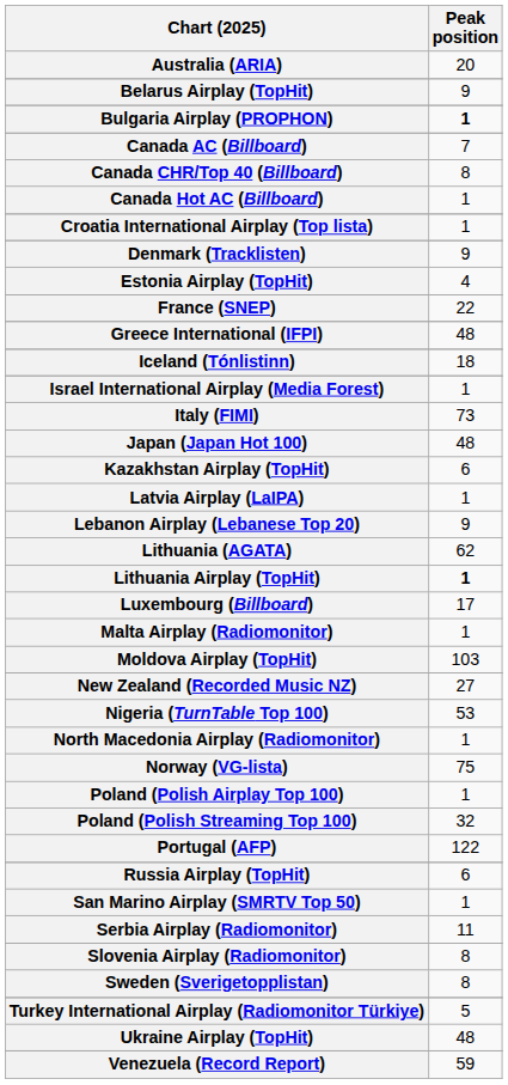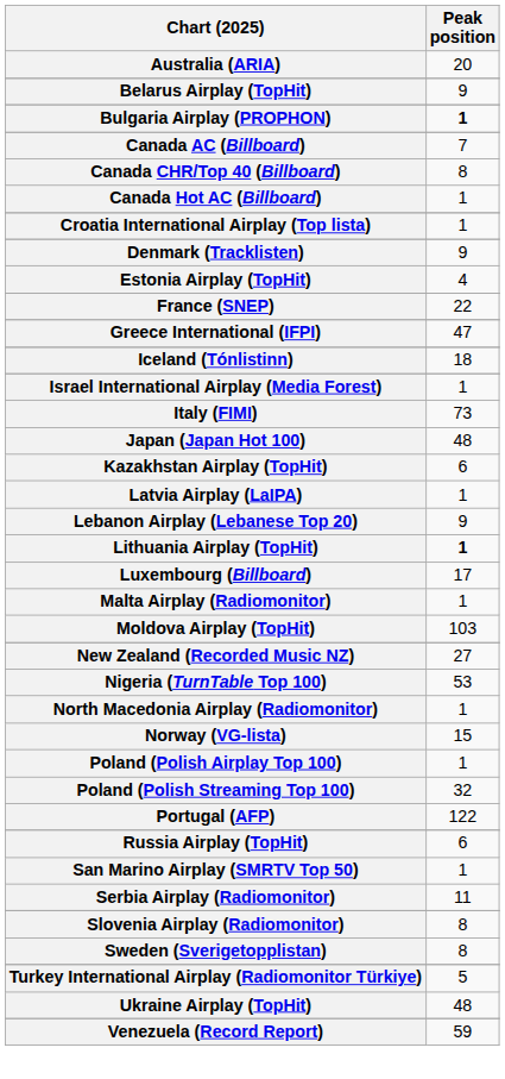 <table class="wikitable sortable plainrowheaders" style="text-align:center">
 <tr>
 <th scope="col">Chart (2025)</th>
 <th scope="col">Peak<br>position</th>
 </tr>
 <tr>
 <th scope="row">Australia (<a href='#'>ARIA</a>)</th>
 <td>20</td>
 </tr>
 <tr>
 </tr>
 <tr>
 <th scope="row">Belarus Airplay (<a href='#'>TopHit</a>)</th>
 <td>9</td>
 </tr>
 <tr>
 </tr>
 <tr>
 </tr>
 <tr>
 <th scope="row">Bulgaria Airplay (<a href='#'>PROPHON</a>)</th>
 <td><strong>1</strong></td>
 </tr>
 <tr>
 </tr>
 <tr>
 <th scope="row">Canada <a href='#'>AC</a> (<em><a href='#'>Billboard</a></em>)</th>
 <td>7</td>
 </tr>
 <tr>
 <th scope="row">Canada <a href='#'>CHR/Top 40</a> (<em><a href='#'>Billboard</a></em>)</th>
 <td>8</td>
 </tr>
 <tr>
 <th scope="row">Canada <a href='#'>Hot AC</a> (<em><a href='#'>Billboard</a></em>)</th>
 <td>1</td>
 </tr>
 <tr>
 </tr>
 <tr>
 <th scope="row">Croatia International Airplay (<a href='#'>Top lista</a>)</th>
 <td>1</td>
 </tr>
 <tr>
 </tr>
 <tr>
 </tr>
 <tr>
 <th scope="row">Denmark (<a href='#'>Tracklisten</a>)</th>
 <td>9</td>
 </tr>
 <tr>
 <th scope="row">Estonia Airplay (<a href='#'>TopHit</a>)</th>
 <td>4</td>
 </tr>
 <tr>
 </tr>
 <tr>
 <th scope="row">France (<a href='#'>SNEP</a>)</th>
 <td>22</td>
 </tr>
 <tr>
 </tr>
 <tr>
 </tr>
 <tr>
 <th scope="row">Greece International (<a href='#'>IFPI</a>)</th>
-<td>48</td>
+<td>47</td>
 </tr>
 <tr>
 </tr>
 <tr>
 <th scope="row">Iceland (<a href='#'>Tónlistinn</a>)</th>
 <td>18</td>
 </tr>
 <tr>
 </tr>
 <tr>
 <th scope="row">Israel International Airplay (<a href='#'>Media Forest</a>)</th>
 <td>1</td>
 </tr>
 <tr>
 <th scope="row">Italy (<a href='#'>FIMI</a>)</th>
 <td>73</td>
 </tr>
 <tr>
 <th scope="row">Japan (<a href='#'>Japan Hot 100</a>)</th>
 <td>48</td>
 </tr>
 <tr>
 <th scope="row">Kazakhstan Airplay (<a href='#'>TopHit</a>)</th>
 <td>6</td>
 </tr>
 <tr>
 <th scope="row">Latvia Airplay (<a href='#'>LaIPA</a>)</th>
 <td>1</td>
 </tr>
 <tr>
 <th scope="row">Lebanon Airplay (<a href='#'>Lebanese Top 20</a>)</th>
 <td>9</td>
-</tr>
-<tr>
-<th scope="row">Lithuania (<a href='#'>AGATA</a>)</th>
-<td>62</td>
 </tr>
 <tr>
 <th scope="row">Lithuania Airplay (<a href='#'>TopHit</a>)</th>
 <td><strong>1</strong></td>
 </tr>
 <tr>
 <th scope="row">Luxembourg (<em><a href='#'>Billboard</a></em>)</th>
 <td>17</td>
 </tr>
 <tr>
 <th scope="row">Malta Airplay (<a href='#'>Radiomonitor</a>)</th>
 <td>1</td>
 </tr>
 <tr>
 <th scope="row">Moldova Airplay (<a href='#'>TopHit</a>)</th>
 <td>103</td>
 </tr>
 <tr>
 </tr>
 <tr>
 </tr>
 <tr>
 <th scope="row">New Zealand (<a href='#'>Recorded Music NZ</a>)</th>
 <td>27</td>
 </tr>
 <tr>
 <th scope="row">Nigeria (<a href='#'><em>TurnTable</em> Top 100</a>)</th>
 <td>53</td>
 </tr>
 <tr>
 <th scope="row">North Macedonia Airplay (<a href='#'>Radiomonitor</a>)</th>
 <td>1</td>
 </tr>
 <tr>
 <th scope="row">Norway (<a href='#'>VG-lista</a>)</th>
-<td>75</td>
+<td>15</td>
 </tr>
 <tr>
 <th scope="row">Poland (<a href='#'>Polish Airplay Top 100</a>)</th>
 <td>1</td>
 </tr>
 <tr>
 <th scope="row">Poland (<a href='#'>Polish Streaming Top 100</a>)</th>
 <td>32</td>
 </tr>
 <tr>
 <th scope="row">Portugal (<a href='#'>AFP</a>)</th>
 <td>122</td>
 </tr>
 <tr>
 </tr>
 <tr>
 <th scope="row">Russia Airplay (<a href='#'>TopHit</a>)</th>
 <td>6</td>
 </tr>
 <tr>
 <th scope="row">San Marino Airplay (<a href='#'>SMRTV Top 50</a>)</th>
 <td>1</td>
 </tr>
 <tr>
 <th scope="row">Serbia Airplay (<a href='#'>Radiomonitor</a>)</th>
 <td>11</td>
 </tr>
 <tr>
 </tr>
 <tr>
 </tr>
 <tr>
 <th scope="row">Slovenia Airplay (<a href='#'>Radiomonitor</a>)</th>
 <td>8</td>
 </tr>
 <tr>
 <th scope="row">Sweden (<a href='#'>Sverigetopplistan</a>)</th>
 <td>8</td>
 </tr>
 <tr>
 </tr>
 <tr>
 <th scope="row">Turkey International Airplay (<a href='#'>Radiomonitor Türkiye</a>)</th>
 <td>5</td>
 </tr>
 <tr>
 <th scope="row">Ukraine Airplay (<a href='#'>TopHit</a>)</th>
 <td>48</td>
 </tr>
 <tr>
 </tr>
 <tr>
 </tr>
 <tr>
 </tr>
 <tr>
 </tr>
 <tr>
 </tr>
 <tr>
 </tr>
 <tr>
 <th scope="row">Venezuela (<a href='#'>Record Report</a>)</th>
 <td>59</td>
 </tr>
 </table>
